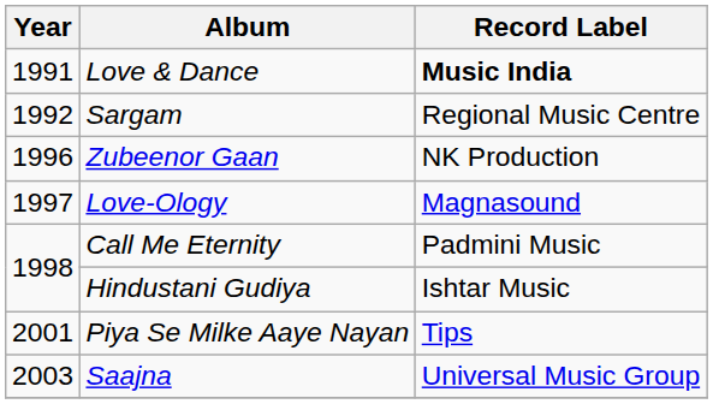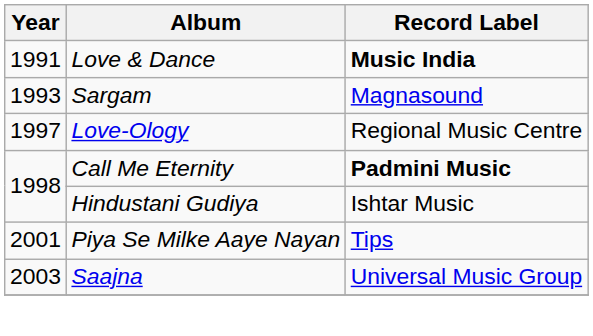 <table class="wikitable sortable">
 <tr>
 <th>Year</th>
 <th>Album</th>
 <th>Record Label</th>
 </tr>
 <tr>
 <td>1991</td>
 <td><em>Love & Dance</em></td>
 <td><strong>Music India</strong></td>
 </tr>
 <tr>
-<td>1992</td>
+<td>1993</td>
 <td><em>Sargam</em></td>
-<td>Regional Music Centre</td>
-</tr>
-<tr>
-<td>1996</td>
-<td><em><a href='#'>Zubeenor Gaan</a></em></td>
-<td>NK Production</td>
+<td><a href='#'>Magnasound</a></td>
 </tr>
 <tr>
 <td>1997</td>
 <td><em><a href='#'>Love-Ology</a></em></td>
-<td><a href='#'>Magnasound</a></td>
+<td>Regional Music Centre</td>
 </tr>
 <tr>
 <td rowspan="2">1998</td>
 <td><em>Call Me Eternity</em></td>
-<td>Padmini Music</td>
+<td><strong>Padmini Music</strong></td>
 </tr>
 <tr>
 <td><em>Hindustani Gudiya</em></td>
 <td>Ishtar Music</td>
 </tr>
 <tr>
 <td>2001</td>
 <td><em>Piya Se Milke Aaye Nayan</em></td>
 <td><a href='#'>Tips</a></td>
 </tr>
 <tr>
 <td>2003</td>
 <td><em><a href='#'>Saajna</a></em></td>
 <td><a href='#'>Universal Music Group</a></td>
 </tr>
 <tr>
 </tr>
 </table>
